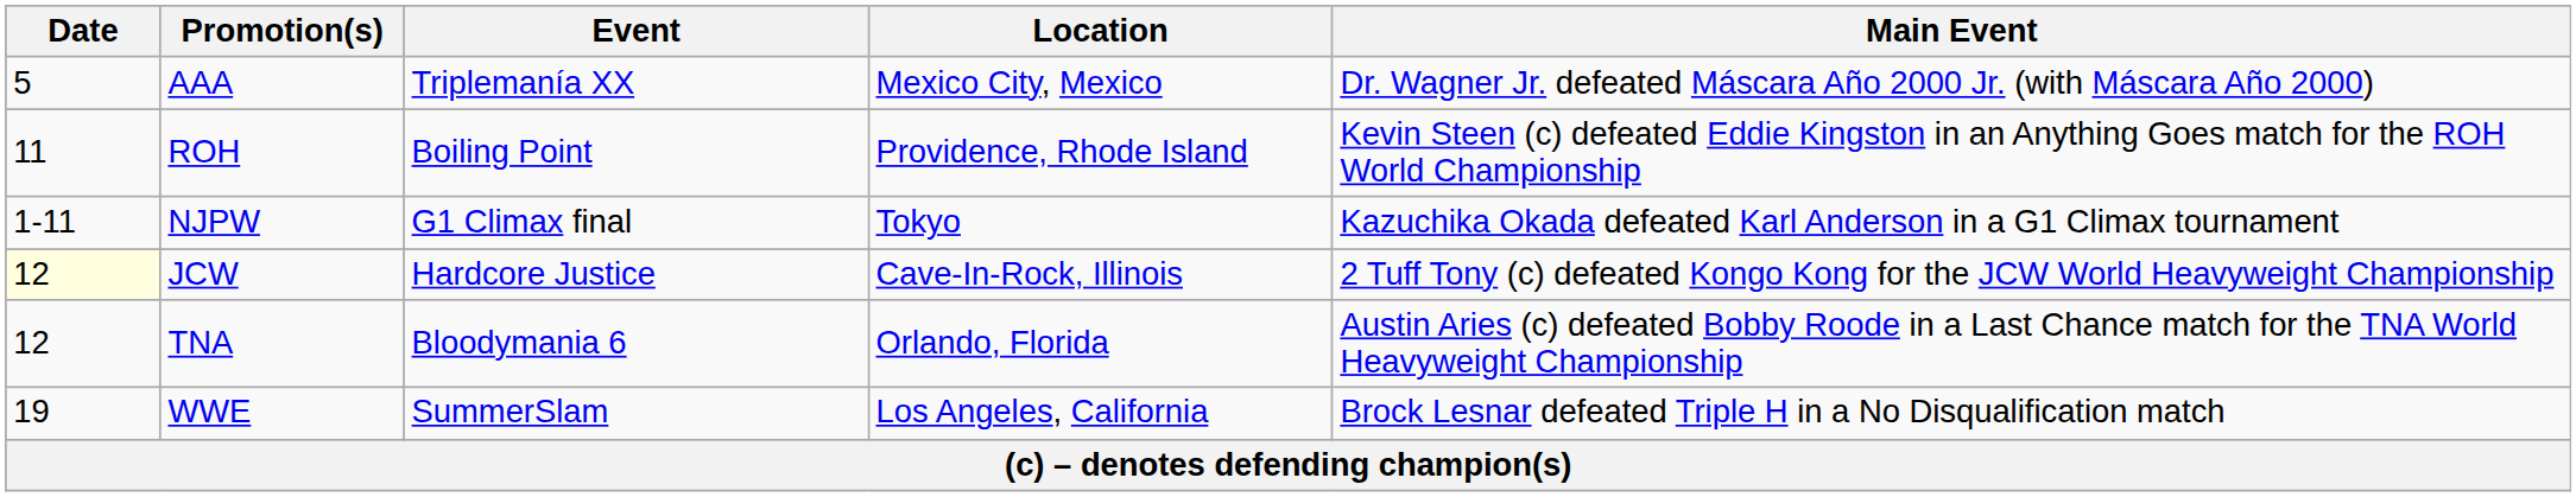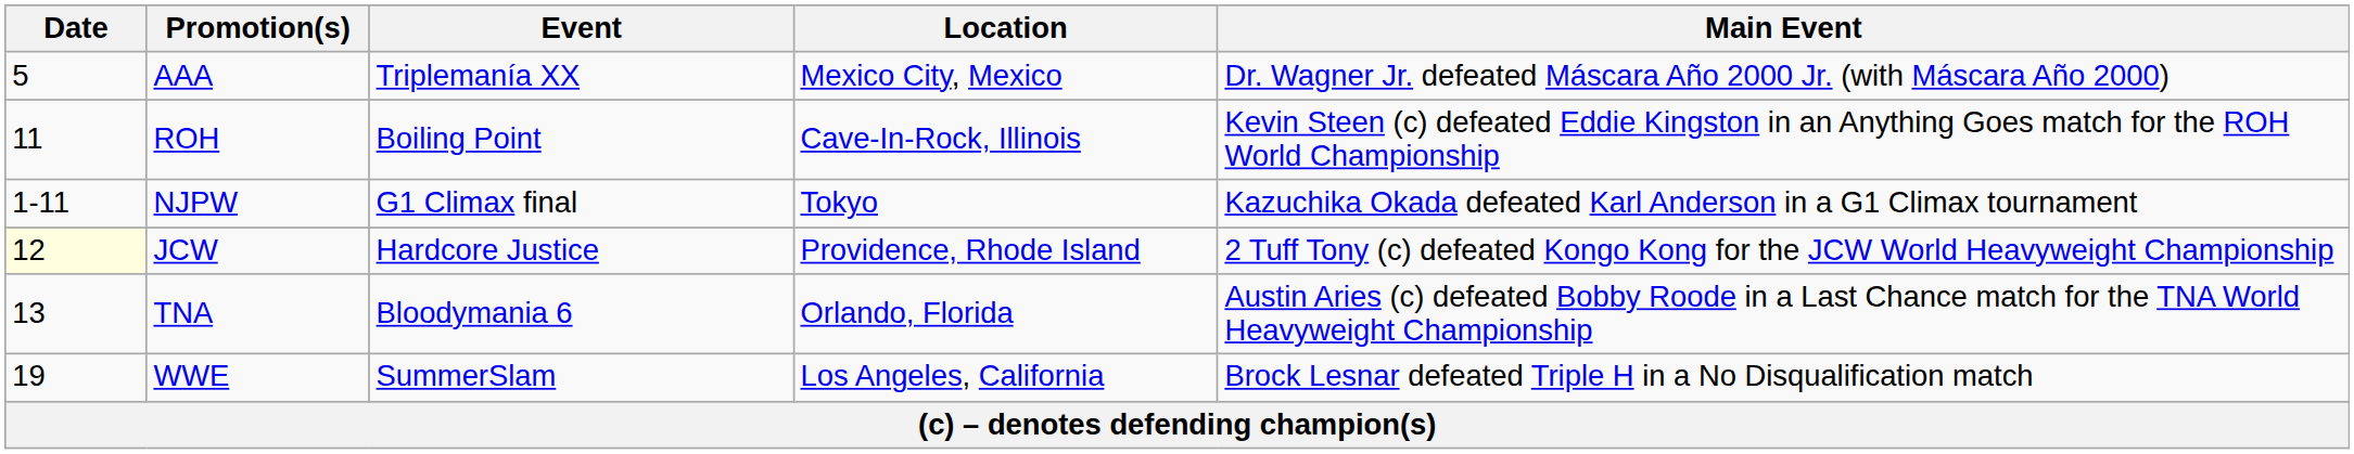 <table class="wikitable" style="width:100%;">
 <tr>
 <th width=5%>Date</th>
 <th width=5%>Promotion(s)</th>
 <th width=15%>Event</th>
 <th width=15%>Location</th>
 <th width=40%>Main Event</th>
 </tr>
 <tr>
 <td>5</td>
 <td><a href='#'>AAA</a></td>
 <td><a href='#'>Triplemanía XX</a></td>
 <td><a href='#'>Mexico City</a>, <a href='#'>Mexico</a></td>
 <td><a href='#'>Dr. Wagner Jr.</a> defeated <a href='#'>Máscara Año 2000 Jr.</a> (with <a href='#'>Máscara Año 2000</a>)</td>
 </tr>
 <tr>
 <td>11</td>
 <td><a href='#'>ROH</a></td>
 <td><a href='#'>Boiling Point</a></td>
-<td><a href='#'>Providence, Rhode Island</a></td>
+<td><a href='#'>Cave-In-Rock, Illinois</a></td>
 <td><a href='#'>Kevin Steen</a> (c) defeated <a href='#'>Eddie Kingston</a> in an Anything Goes match for the <a href='#'>ROH World Championship</a></td>
 </tr>
 <tr>
 <td>1-11</td>
 <td><a href='#'>NJPW</a></td>
 <td><a href='#'>G1 Climax</a> final</td>
 <td><a href='#'>Tokyo</a></td>
 <td><a href='#'>Kazuchika Okada</a> defeated <a href='#'>Karl Anderson</a> in a G1 Climax tournament</td>
 </tr>
 <tr>
 <td style="background: lightyellow;">12</td>
 <td><a href='#'>JCW</a></td>
 <td><a href='#'>Hardcore Justice</a></td>
-<td><a href='#'>Cave-In-Rock, Illinois</a></td>
+<td><a href='#'>Providence, Rhode Island</a></td>
 <td><a href='#'>2 Tuff Tony</a> (c) defeated <a href='#'>Kongo Kong</a> for the <a href='#'>JCW World Heavyweight Championship</a></td>
 </tr>
 <tr>
-<td>12</td>
+<td>13</td>
 <td><a href='#'>TNA</a></td>
 <td><a href='#'>Bloodymania 6</a></td>
 <td><a href='#'>Orlando, Florida</a></td>
 <td><a href='#'>Austin Aries</a> (c) defeated <a href='#'>Bobby Roode</a> in a Last Chance match for the <a href='#'>TNA World Heavyweight Championship</a></td>
 </tr>
 <tr>
 <td>19</td>
 <td><a href='#'>WWE</a></td>
 <td><a href='#'>SummerSlam</a></td>
 <td><a href='#'>Los Angeles</a>, <a href='#'>California</a></td>
 <td><a href='#'>Brock Lesnar</a> defeated <a href='#'>Triple H</a> in a No Disqualification match</td>
 </tr>
 <tr>
 <th colspan="6">(c) – denotes defending champion(s)</th>
 </tr>
 </table>
